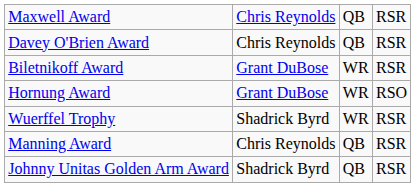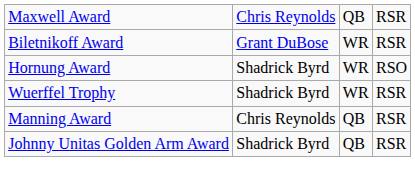 <table class="wikitable">
 <tr>
 <td><a href='#'>Maxwell Award</a></td>
 <td><a href='#'>Chris Reynolds</a></td>
-<td>QB</td>
-<td>RSR</td>
-</tr>
-<tr>
-<td><a href='#'>Davey O'Brien Award</a></td>
-<td>Chris Reynolds</td>
 <td>QB</td>
 <td>RSR</td>
 </tr>
 <tr>
 <td><a href='#'>Biletnikoff Award</a></td>
 <td><a href='#'>Grant DuBose</a></td>
 <td>WR</td>
 <td>RSR</td>
 </tr>
 <tr>
 <td><a href='#'>Hornung Award</a></td>
-<td><a href='#'>Grant DuBose</a></td>
+<td>Shadrick Byrd</td>
 <td>WR</td>
 <td>RSO</td>
 </tr>
 <tr>
 <td><a href='#'>Wuerffel Trophy</a></td>
 <td>Shadrick Byrd</td>
 <td>WR</td>
 <td>RSR</td>
 </tr>
 <tr>
 <td><a href='#'>Manning Award</a></td>
 <td>Chris Reynolds</td>
 <td>QB</td>
 <td>RSR</td>
 </tr>
 <tr>
 <td><a href='#'>Johnny Unitas Golden Arm Award</a></td>
 <td>Shadrick Byrd</td>
 <td>QB</td>
 <td>RSR</td>
 </tr>
 <tr>
 </tr>
 </table>
